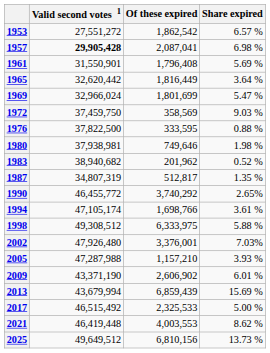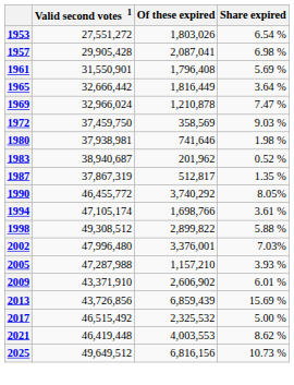 <table class="wikitable" style="text-align:right;">
 <tr>
 <th></th>
 <th>Valid second votes  <sup>1</sup></th>
 <th>Of these expired</th>
 <th>Share expired</th>
 </tr>
 <tr>
 <th><a href='#'>1953</a></th>
 <td>27,551,272</td>
-<td>1,862,542</td>
-<td>6.57 %</td>
+<td>1,803,026</td>
+<td>6.54 %</td>
 </tr>
 <tr>
 <th><a href='#'>1957</a></th>
-<td><strong>29,905,428</strong></td>
+<td>29,905,428</td>
 <td>2,087,041</td>
 <td>6.98 %</td>
 </tr>
 <tr>
 <th><a href='#'>1961</a></th>
 <td>31,550,901</td>
 <td>1,796,408</td>
 <td>5.69 %</td>
 </tr>
 <tr>
 <th><a href='#'>1965</a></th>
-<td>32,620,442</td>
+<td>32,666,442</td>
 <td>1,816,449</td>
 <td>3.64 %</td>
 </tr>
 <tr>
 <th><a href='#'>1969</a></th>
 <td>32,966,024</td>
-<td>1,801,699</td>
-<td>5.47 %</td>
+<td>1,210,878</td>
+<td>7.47 %</td>
 </tr>
 <tr>
 <th><a href='#'>1972</a></th>
 <td>37,459,750</td>
 <td>358,569</td>
 <td>9.03 %</td>
 </tr>
 <tr>
-<th><a href='#'>1976</a></th>
-<td>37,822,500</td>
-<td>333,595</td>
-<td>0.88 %</td>
-</tr>
-<tr>
 <th><a href='#'>1980</a></th>
 <td>37,938,981</td>
-<td>749,646</td>
+<td>741,646</td>
 <td>1.98 %</td>
 </tr>
 <tr>
 <th><a href='#'>1983</a></th>
-<td>38,940,682</td>
+<td>38,940,687</td>
 <td>201,962</td>
 <td>0.52 %</td>
 </tr>
 <tr>
 <th><a href='#'>1987</a></th>
-<td>34,807,319</td>
+<td>37,867,319</td>
 <td>512,817</td>
 <td>1.35 %</td>
 </tr>
 <tr>
 <th><a href='#'>1990</a></th>
 <td>46,455,772</td>
 <td>  3,740,292</td>
-<td>  2.65%</td>
+<td>  8.05%</td>
 </tr>
 <tr>
 <th><a href='#'>1994</a></th>
 <td>47,105,174</td>
 <td>1,698,766</td>
 <td>3.61 %</td>
 </tr>
 <tr>
 <th><a href='#'>1998</a></th>
 <td>49,308,512</td>
-<td>6,333,975</td>
+<td>2,899,822</td>
 <td>5.88 %</td>
 </tr>
 <tr>
 <th><a href='#'>2002</a></th>
-<td>47,926,480</td>
+<td>47,996,480</td>
 <td>  3,376,001</td>
 <td>  7.03%</td>
 </tr>
 <tr>
 <th><a href='#'>2005</a></th>
 <td>47,287,988</td>
 <td>1,157,210</td>
 <td>3.93 %</td>
 </tr>
 <tr>
 <th><a href='#'>2009</a></th>
-<td>43,371,190</td>
+<td>43,371,910</td>
 <td>2,606,902</td>
 <td>6.01 %</td>
 </tr>
 <tr>
 <th><a href='#'>2013</a></th>
-<td>43,679,994</td>
+<td>43,726,856</td>
 <td>6,859,439</td>
 <td>15.69 %</td>
 </tr>
 <tr>
 <th><a href='#'>2017</a></th>
 <td>46,515,492</td>
-<td>2,325,533</td>
+<td>2,325,532</td>
 <td>5.00 %</td>
 </tr>
 <tr>
 <th><a href='#'>2021</a></th>
 <td>46,419,448</td>
 <td>4,003,553</td>
 <td>8.62 %</td>
 </tr>
 <tr>
 <th><a href='#'>2025</a></th>
 <td>49,649,512</td>
-<td>6,810,156</td>
-<td>13.73 %</td>
+<td>6,816,156</td>
+<td>10.73 %</td>
 </tr>
 </table>
